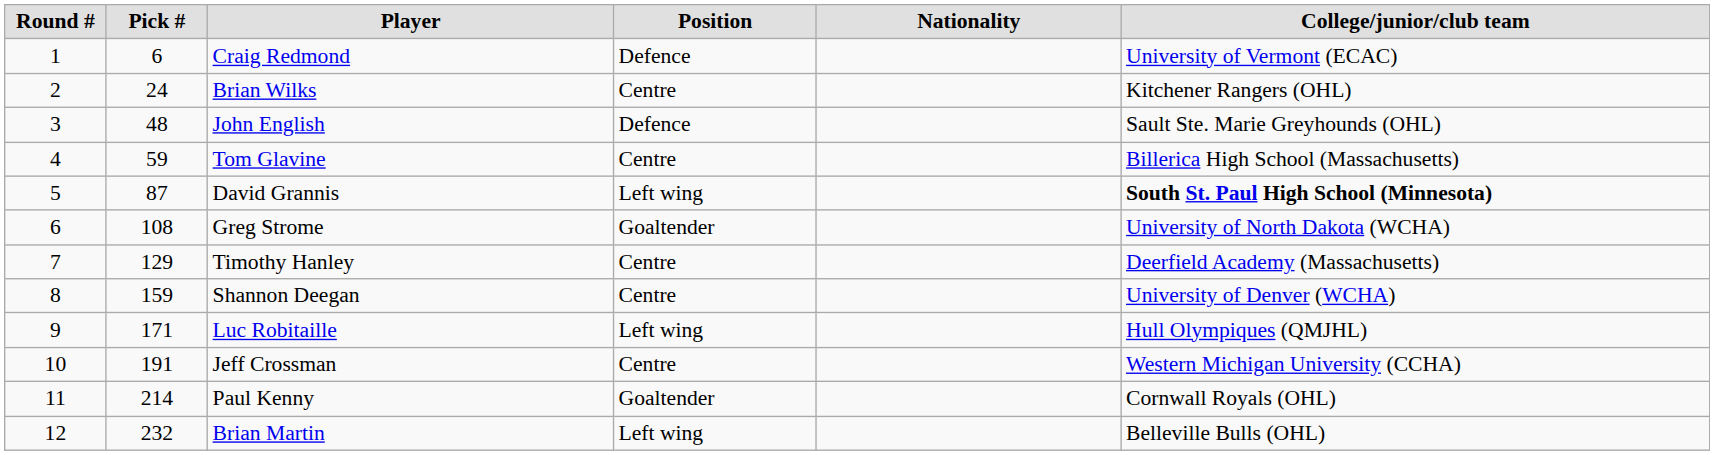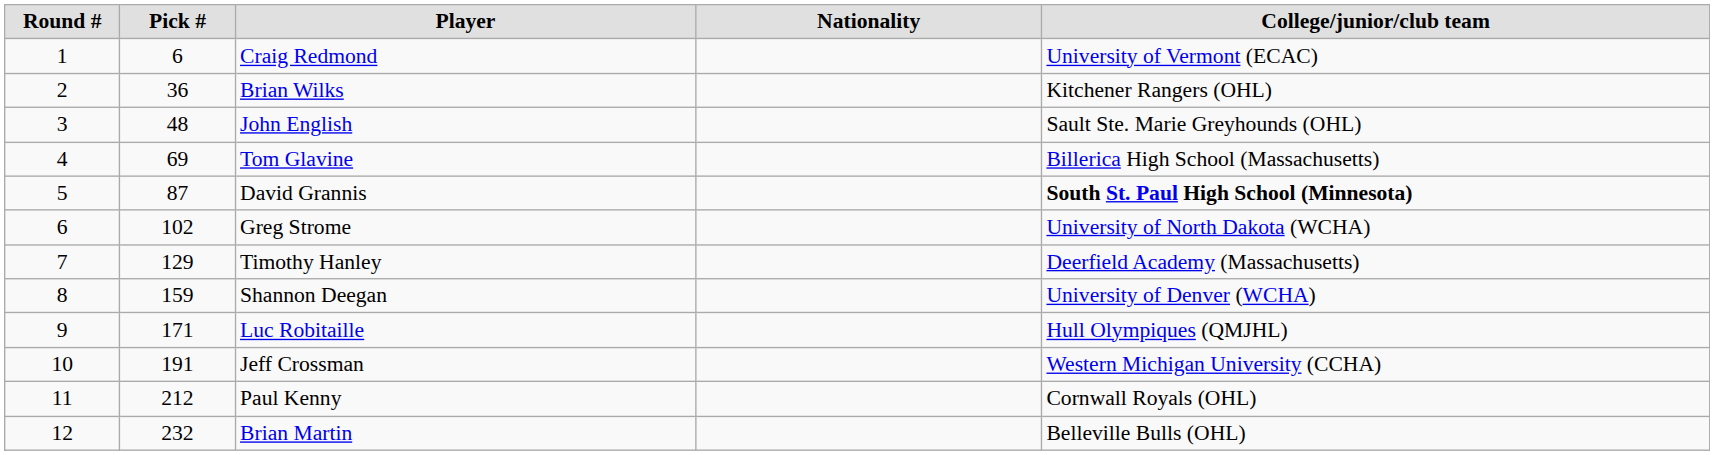 <table class="wikitable" style="width: 100%">
 <tr>
 <th style="background:#e0e0e0;" width=5%>Round #</th>
 <th style="background:#e0e0e0;" width=5%>Pick #</th>
 <th style="background:#e0e0e0;" width=20%>Player</th>
-<th style="background:#e0e0e0;" width=10%>Position</th>
 <th style="background:#e0e0e0;" width=15%>Nationality</th>
 <th style="background:#e0e0e0;" width=29%>College/junior/club team</th>
 </tr>
 <tr>
 <td align=center>1</td>
 <td align=center>6</td>
 <td><a href='#'>Craig Redmond</a></td>
-<td>Defence</td>
 <td></td>
 <td><a href='#'>University of Vermont</a> (ECAC)</td>
 </tr>
 <tr>
 <td align=center>2</td>
-<td align=center>24</td>
+<td align=center>36</td>
 <td><a href='#'>Brian Wilks</a></td>
-<td>Centre</td>
 <td></td>
 <td>Kitchener Rangers (OHL)</td>
 </tr>
 <tr>
 <td align=center>3</td>
 <td align=center>48</td>
 <td><a href='#'>John English</a></td>
-<td>Defence</td>
 <td></td>
 <td>Sault Ste. Marie Greyhounds (OHL)</td>
 </tr>
 <tr>
 <td align=center>4</td>
-<td align=center>59</td>
+<td align=center>69</td>
 <td><a href='#'>Tom Glavine</a></td>
-<td>Centre</td>
 <td></td>
 <td><a href='#'>Billerica</a> High School (Massachusetts)</td>
 </tr>
 <tr>
 <td align=center>5</td>
 <td align=center>87</td>
 <td>David Grannis</td>
-<td>Left wing</td>
 <td></td>
 <td><strong>South <a href='#'>St. Paul</a> High School (Minnesota)</strong></td>
 </tr>
 <tr>
 <td align=center>6</td>
-<td align=center>108</td>
+<td align=center>102</td>
 <td>Greg Strome</td>
-<td>Goaltender</td>
 <td></td>
 <td><a href='#'>University of North Dakota</a> (WCHA)</td>
 </tr>
 <tr>
 <td align=center>7</td>
 <td align=center>129</td>
 <td>Timothy Hanley</td>
-<td>Centre</td>
 <td></td>
 <td><a href='#'>Deerfield Academy</a> (Massachusetts)</td>
 </tr>
 <tr>
 <td align=center>8</td>
 <td align=center>159</td>
 <td>Shannon Deegan</td>
-<td>Centre</td>
 <td></td>
 <td><a href='#'>University of Denver</a> (<a href='#'>WCHA</a>)</td>
 </tr>
 <tr>
 <td align=center>9</td>
 <td align=center>171</td>
 <td><a href='#'>Luc Robitaille</a></td>
-<td>Left wing</td>
 <td></td>
 <td><a href='#'>Hull Olympiques</a> (QMJHL)</td>
 </tr>
 <tr>
 <td align=center>10</td>
 <td align=center>191</td>
 <td>Jeff Crossman</td>
-<td>Centre</td>
 <td></td>
 <td><a href='#'>Western Michigan University</a> (CCHA)</td>
 </tr>
 <tr>
 <td align=center>11</td>
-<td align=center>214</td>
+<td align=center>212</td>
 <td>Paul Kenny</td>
-<td>Goaltender</td>
 <td></td>
 <td>Cornwall Royals (OHL)</td>
 </tr>
 <tr>
 <td align=center>12</td>
 <td align=center>232</td>
 <td><a href='#'>Brian Martin</a></td>
-<td>Left wing</td>
 <td></td>
 <td>Belleville Bulls (OHL)</td>
 </tr>
 </table>
